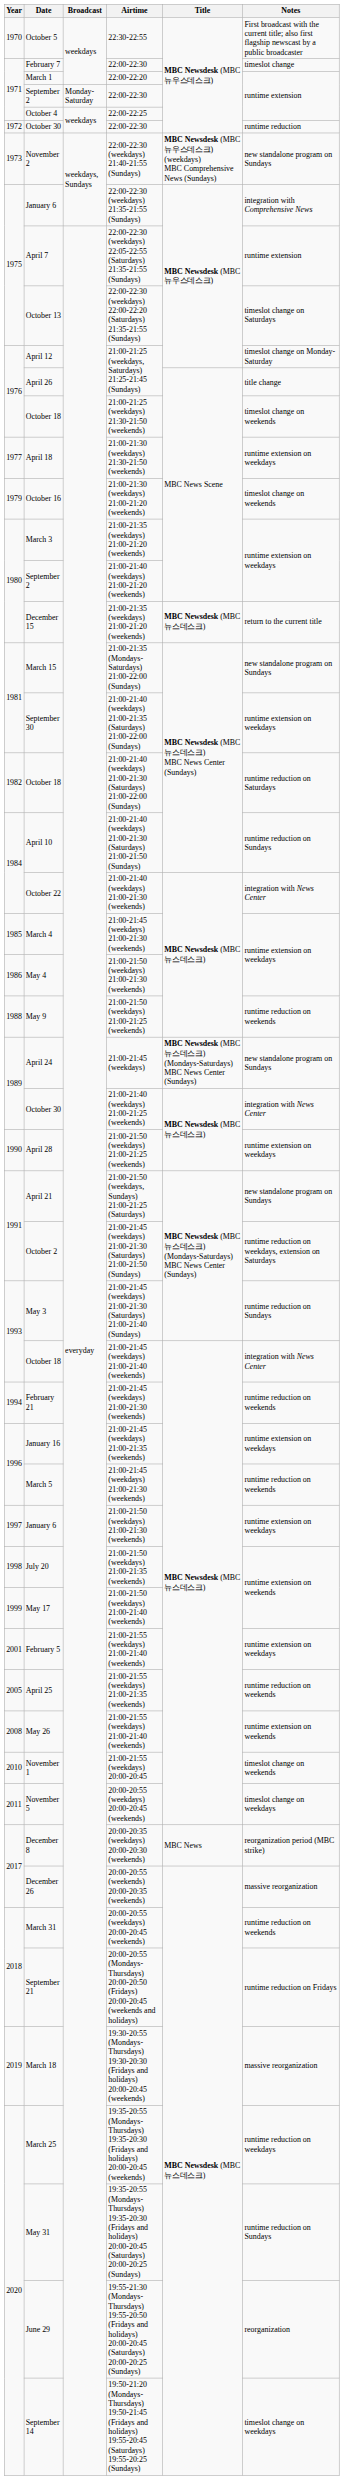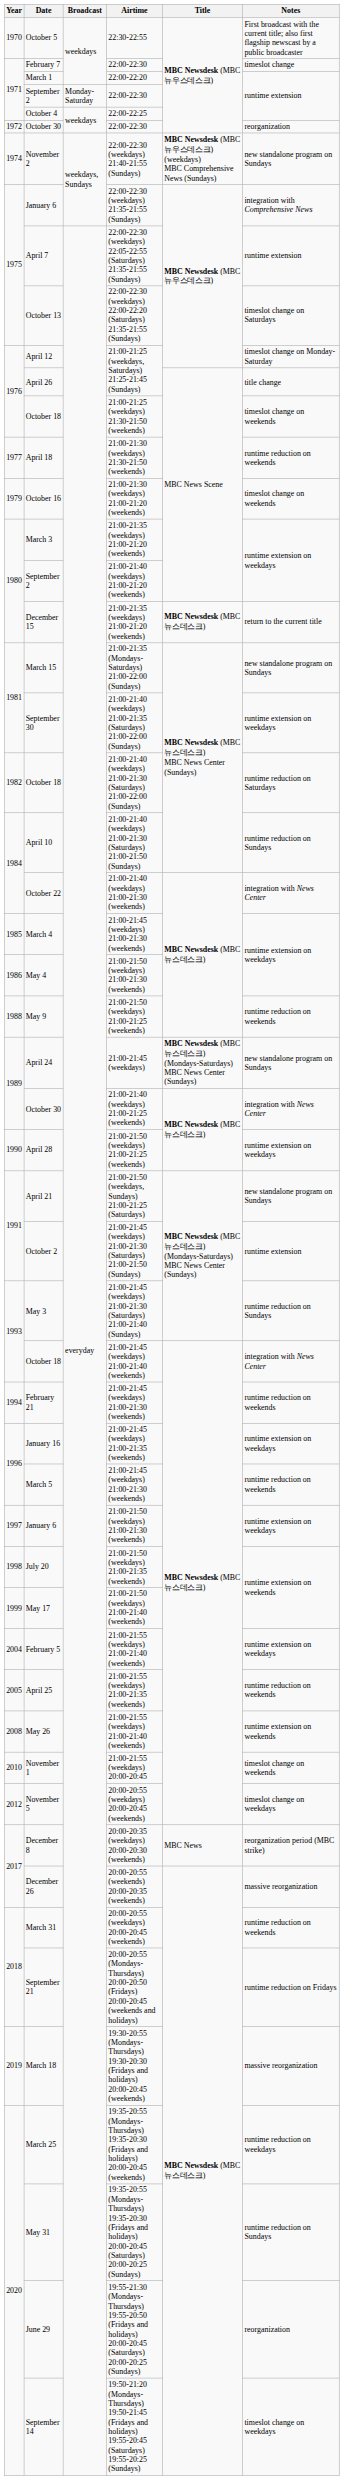 <table class="wikitable" style="font-size: 90%">
 <tr>
 <th>Year</th>
 <th>Date</th>
 <th>Broadcast</th>
 <th>Airtime</th>
 <th>Title</th>
 <th>Notes</th>
 </tr>
 <tr>
 <td>1970</td>
 <td>October 5</td>
 <td rowspan="3">weekdays</td>
 <td>22:30-22:55</td>
 <td rowspan="6"><strong>MBC Newsdesk</strong> (MBC 뉴우스데스크)</td>
 <td>First broadcast with the current title; also first flagship newscast by a public broadcaster</td>
 </tr>
 <tr>
 <td rowspan="4">1971</td>
 <td>February 7</td>
 <td>22:00-22:30</td>
 <td>timeslot change</td>
 </tr>
 <tr>
 <td>March 1</td>
 <td>22:00-22:20</td>
 <td rowspan="3">runtime extension</td>
 </tr>
 <tr>
 <td>September 2</td>
 <td>Monday-Saturday</td>
 <td>22:00-22:30</td>
 </tr>
 <tr>
 <td>October 4</td>
 <td rowspan="2">weekdays</td>
 <td>22:00-22:25</td>
 </tr>
 <tr>
 <td>1972</td>
 <td>October 30</td>
 <td>22:00-22:30</td>
-<td>runtime reduction</td>
+<td>reorganization</td>
 </tr>
 <tr>
-<td>1973</td>
+<td>1974</td>
 <td>November 2</td>
 <td rowspan="2">weekdays, Sundays</td>
 <td>22:00-22:30 (weekdays)<br>21:40-21:55 (Sundays)</td>
 <td><strong>MBC Newsdesk</strong> (MBC 뉴우스데스크) (weekdays)<br>MBC Comprehensive News (Sundays)</td>
 <td>new standalone program on Sundays</td>
 </tr>
 <tr>
 <td rowspan="3">1975</td>
 <td>January 6</td>
 <td>22:00-22:30 (weekdays)<br>21:35-21:55<br>(Sundays)</td>
 <td rowspan="4"><strong>MBC Newsdesk</strong> (MBC 뉴우스데스크)</td>
 <td>integration with <em>Comprehensive News</em></td>
 </tr>
 <tr>
 <td>April 7</td>
 <td rowspan="45">everyday</td>
 <td>22:00-22:30 (weekdays)<br>22:05-22:55 (Saturdays)<br>21:35-21:55 (Sundays)</td>
 <td>runtime extension</td>
 </tr>
 <tr>
 <td>October 13</td>
 <td>22:00-22:30 (weekdays)<br>22:00-22:20 (Saturdays)<br>21:35-21:55 (Sundays)</td>
 <td>timeslot change on Saturdays</td>
 </tr>
 <tr>
 <td rowspan="3">1976</td>
 <td>April 12</td>
 <td rowspan="2">21:00-21:25 (weekdays, Saturdays)<br>21:25-21:45 (Sundays)</td>
 <td>timeslot change on Monday-Saturday</td>
 </tr>
 <tr>
 <td>April 26</td>
 <td rowspan="6">MBC News Scene</td>
 <td>title change</td>
 </tr>
 <tr>
 <td>October 18</td>
 <td>21:00-21:25 (weekdays)<br>21:30-21:50 (weekends)</td>
 <td>timeslot change on weekends</td>
 </tr>
 <tr>
 <td>1977</td>
 <td>April 18</td>
 <td>21:00-21:30 (weekdays)<br>21:30-21:50 (weekends)</td>
-<td>runtime extension on weekdays</td>
+<td>runtime reduction on weekends</td>
 </tr>
 <tr>
 <td>1979</td>
 <td>October 16</td>
 <td>21:00-21:30 (weekdays)<br>21:00-21:20 (weekends)</td>
 <td>timeslot change on weekends</td>
 </tr>
 <tr>
 <td rowspan="3">1980</td>
 <td>March 3</td>
 <td>21:00-21:35 (weekdays)<br>21:00-21:20 (weekends)</td>
 <td rowspan="2">runtime extension on weekdays</td>
 </tr>
 <tr>
 <td>September 2</td>
 <td>21:00-21:40 (weekdays)<br>21:00-21:20 (weekends)</td>
 </tr>
 <tr>
 <td>December 15</td>
 <td>21:00-21:35 (weekdays)<br>21:00-21:20 (weekends)</td>
 <td><strong>MBC Newsdesk</strong> (MBC 뉴스데스크)</td>
 <td>return to the current title</td>
 </tr>
 <tr>
 <td rowspan="2">1981</td>
 <td>March 15</td>
 <td>21:00-21:35 (Mondays-Saturdays)<br>21:00-22:00 (Sundays)</td>
 <td rowspan="4"><strong>MBC Newsdesk</strong> (MBC 뉴스데스크)<br>MBC News Center (Sundays)</td>
 <td>new standalone program on Sundays</td>
 </tr>
 <tr>
 <td>September 30</td>
 <td>21:00-21:40 (weekdays)<br>21:00-21:35 (Saturdays)<br>21:00-22:00 (Sundays)</td>
 <td>runtime extension on weekdays</td>
 </tr>
 <tr>
 <td>1982</td>
 <td>October 18</td>
 <td>21:00-21:40 (weekdays)<br>21:00-21:30 (Saturdays)<br>21:00-22:00 (Sundays)</td>
 <td>runtime reduction on Saturdays</td>
 </tr>
 <tr>
 <td rowspan="2">1984</td>
 <td>April 10</td>
 <td>21:00-21:40 (weekdays)<br>21:00-21:30 (Saturdays)<br>21:00-21:50 (Sundays)</td>
 <td>runtime reduction on Sundays</td>
 </tr>
 <tr>
 <td>October 22</td>
 <td>21:00-21:40 (weekdays)<br>21:00-21:30 (weekends)</td>
 <td rowspan="4"><strong>MBC Newsdesk</strong> (MBC 뉴스데스크)</td>
 <td>integration with <em>News Center</em></td>
 </tr>
 <tr>
 <td>1985</td>
 <td>March 4</td>
 <td>21:00-21:45 (weekdays)<br>21:00-21:30 (weekends)</td>
 <td rowspan="2">runtime extension on weekdays</td>
 </tr>
 <tr>
 <td>1986</td>
 <td>May 4</td>
 <td>21:00-21:50 (weekdays)<br>21:00-21:30 (weekends)</td>
 </tr>
 <tr>
 <td>1988</td>
 <td>May 9</td>
 <td>21:00-21:50 (weekdays)<br>21:00-21:25 (weekends)</td>
 <td>runtime reduction on weekends</td>
 </tr>
 <tr>
 <td rowspan="2">1989</td>
 <td>April 24</td>
 <td>21:00-21:45 (weekdays)</td>
 <td><strong>MBC Newsdesk</strong> (MBC 뉴스데스크) (Mondays-Saturdays)<br>MBC News Center (Sundays)</td>
 <td>new standalone program on Sundays</td>
 </tr>
 <tr>
 <td>October 30</td>
 <td>21:00-21:40 (weekdays)<br>21:00-21:25 (weekends)</td>
 <td rowspan="2"><strong>MBC Newsdesk</strong> (MBC 뉴스데스크)</td>
 <td>integration with <em>News Center</em></td>
 </tr>
 <tr>
 <td>1990</td>
 <td>April 28</td>
 <td>21:00-21:50 (weekdays)<br>21:00-21:25 (weekends)</td>
 <td>runtime extension on weekdays</td>
 </tr>
 <tr>
 <td rowspan="2">1991</td>
 <td>April 21</td>
 <td>21:00-21:50 (weekdays, Sundays)<br>21:00-21:25 (Saturdays)</td>
 <td rowspan="3"><strong>MBC Newsdesk</strong> (MBC 뉴스데스크) (Mondays-Saturdays)<br>MBC News Center (Sundays)</td>
 <td>new standalone program on Sundays</td>
 </tr>
 <tr>
 <td>October 2</td>
 <td>21:00-21:45 (weekdays)<br>21:00-21:30 (Saturdays)<br>21:00-21:50 (Sundays)</td>
-<td>runtime reduction on weekdays, extension on Saturdays</td>
+<td>runtime extension</td>
 </tr>
 <tr>
 <td rowspan="2">1993</td>
 <td>May 3</td>
 <td>21:00-21:45 (weekdays)<br>21:00-21:30 (Saturdays)<br>21:00-21:40 (Sundays)</td>
 <td>runtime reduction on Sundays</td>
 </tr>
 <tr>
 <td>October 18</td>
 <td>21:00-21:45 (weekdays)<br>21:00-21:40 (weekends)</td>
 <td rowspan="12"><strong>MBC Newsdesk</strong> (MBC 뉴스데스크)</td>
 <td>integration with <em>News Center</em></td>
 </tr>
 <tr>
 <td>1994</td>
 <td>February 21</td>
 <td>21:00-21:45 (weekdays)<br>21:00-21:30 (weekends)</td>
 <td>runtime reduction on weekends</td>
 </tr>
 <tr>
 <td rowspan="2">1996</td>
 <td>January 16</td>
 <td>21:00-21:45 (weekdays)<br>21:00-21:35 (weekends)</td>
 <td>runtime extension on weekdays</td>
 </tr>
 <tr>
 <td>March 5</td>
 <td>21:00-21:45 (weekdays)<br>21:00-21:30 (weekends)</td>
 <td>runtime reduction on weekends</td>
 </tr>
 <tr>
 <td>1997</td>
 <td>January 6</td>
 <td>21:00-21:50 (weekdays)<br>21:00-21:30 (weekends)</td>
 <td>runtime extension on weekdays</td>
 </tr>
 <tr>
 <td>1998</td>
 <td>July 20</td>
 <td>21:00-21:50 (weekdays)<br>21:00-21:35 (weekends)</td>
 <td rowspan="2">runtime extension on weekends</td>
 </tr>
 <tr>
 <td>1999</td>
 <td>May 17</td>
 <td>21:00-21:50 (weekdays)<br>21:00-21:40 (weekends)</td>
 </tr>
 <tr>
-<td>2001</td>
+<td>2004</td>
 <td>February 5</td>
 <td>21:00-21:55 (weekdays)<br>21:00-21:40 (weekends)</td>
 <td>runtime extension on weekdays</td>
 </tr>
 <tr>
 <td>2005</td>
 <td>April 25</td>
 <td>21:00-21:55 (weekdays)<br>21:00-21:35 (weekends)</td>
 <td>runtime reduction on weekends</td>
 </tr>
 <tr>
 <td>2008</td>
 <td>May 26</td>
 <td>21:00-21:55 (weekdays)<br>21:00-21:40 (weekends)</td>
 <td>runtime extension on weekends</td>
 </tr>
 <tr>
 <td>2010</td>
 <td>November 1</td>
 <td>21:00-21:55 (weekdays)<br>20:00-20:45</td>
 <td>timeslot change on weekends</td>
 </tr>
 <tr>
-<td>2011</td>
+<td>2012</td>
 <td>November 5</td>
 <td>20:00-20:55 (weekdays)<br>20:00-20:45 (weekends)</td>
 <td>timeslot change on weekdays</td>
 </tr>
 <tr>
 <td rowspan="2">2017</td>
 <td>December 8</td>
 <td>20:00-20:35 (weekdays)<br>20:00-20:30 (weekends)</td>
 <td>MBC News</td>
 <td>reorganization period (MBC strike)</td>
 </tr>
 <tr>
 <td>December 26</td>
 <td>20:00-20:55 (weekends)<br>20:00-20:35 (weekends)</td>
 <td rowspan="8"><strong>MBC Newsdesk</strong> (MBC 뉴스데스크)</td>
 <td>massive reorganization</td>
 </tr>
 <tr>
 <td rowspan="2">2018</td>
 <td>March 31</td>
 <td>20:00-20:55 (weekdays)<br>20:00-20:45 (weekends)</td>
 <td>runtime reduction on weekends</td>
 </tr>
 <tr>
 <td>September 21</td>
 <td>20:00-20:55 (Mondays-Thursdays)<br>20:00-20:50 (Fridays)<br>20:00-20:45 (weekends and holidays)</td>
 <td>runtime reduction on Fridays</td>
 </tr>
 <tr>
 <td>2019</td>
 <td>March 18</td>
 <td>19:30-20:55 (Mondays-Thursdays)<br>19:30-20:30 (Fridays and holidays)<br>20:00-20:45 (weekends)</td>
 <td>massive reorganization</td>
 </tr>
 <tr>
 <td rowspan="4">2020</td>
 <td>March 25</td>
 <td>19:35-20:55 (Mondays-Thursdays)<br>19:35-20:30 (Fridays and holidays)<br>20:00-20:45 (weekends)</td>
 <td>runtime reduction on weekdays</td>
 </tr>
 <tr>
 <td>May 31</td>
 <td>19:35-20:55 (Mondays-Thursdays)<br>19:35-20:30 (Fridays and holidays)<br>20:00-20:45 (Saturdays)<br>20:00-20:25 (Sundays)</td>
 <td>runtime reduction on Sundays</td>
 </tr>
 <tr>
 <td>June 29</td>
 <td>19:55-21:30 (Mondays-Thursdays)<br>19:55-20:50 (Fridays and holidays)<br>20:00-20:45 (Saturdays)<br>20:00-20:25 (Sundays)</td>
 <td>reorganization</td>
 </tr>
 <tr>
 <td>September 14</td>
 <td>19:50-21:20 (Mondays-Thursdays)<br>19:50-21:45 (Fridays and holidays)<br>19:55-20:45 (Saturdays)<br>19:55-20:25 (Sundays)</td>
 <td>timeslot change on weekdays</td>
 </tr>
 </table>
